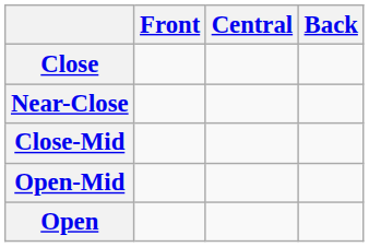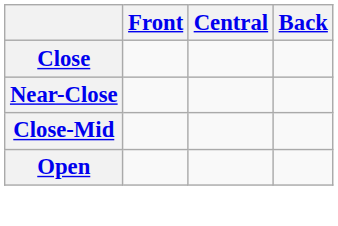 <table class="wikitable" style="text-align:center;">
 <tr>
 <th></th>
 <th><a href='#'>Front</a></th>
 <th><a href='#'>Central</a></th>
 <th><a href='#'>Back</a></th>
 </tr>
 <tr>
 <th><a href='#'>Close</a></th>
 <td></td>
 <td></td>
 <td></td>
 </tr>
 <tr>
 <th><a href='#'>Near-Close</a></th>
 <td></td>
 <td></td>
 <td></td>
 </tr>
 <tr>
 <th><a href='#'>Close-Mid</a></th>
 <td></td>
 <td></td>
 <td></td>
 </tr>
 <tr>
-<th><a href='#'>Open-Mid</a></th>
-<td></td>
-<td></td>
-<td></td>
-</tr>
-<tr>
 <th><a href='#'>Open</a></th>
 <td></td>
 <td></td>
 <td></td>
 </tr>
 </table>
